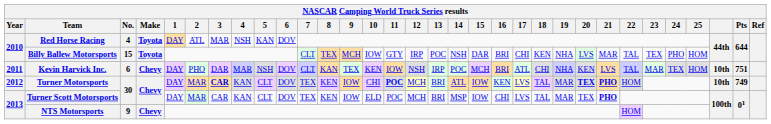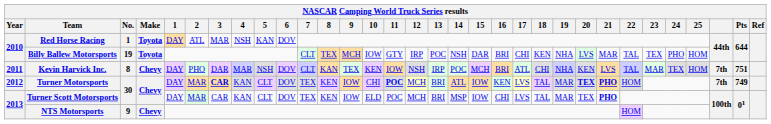 <table class="wikitable" style="text-align:center; font-size:75%">
 <tr>
 <th colspan=45><a href='#'>NASCAR</a> <a href='#'>Camping World Truck Series</a> results</th>
 </tr>
 <tr>
 <th>Year</th>
 <th>Team</th>
 <th>No.</th>
 <th>Make</th>
 <th>1</th>
 <th>2</th>
 <th>3</th>
 <th>4</th>
 <th>5</th>
 <th>6</th>
 <th>7</th>
 <th>8</th>
 <th>9</th>
 <th>10</th>
 <th>11</th>
 <th>12</th>
 <th>13</th>
 <th>14</th>
 <th>15</th>
 <th>16</th>
 <th>17</th>
 <th>18</th>
 <th>19</th>
 <th>20</th>
 <th>21</th>
 <th>22</th>
 <th>23</th>
 <th>24</th>
 <th>25</th>
 <th></th>
 <th>Pts</th>
 <th>Ref</th>
 </tr>
 <tr>
 <th rowspan=2><a href='#'>2010</a></th>
 <th nowrap><a href='#'>Red Horse Racing</a></th>
-<th>4</th>
+<th>1</th>
 <th><a href='#'>Toyota</a></th>
 <td style="background:#FFDF9F;"><a href='#'>DAY</a><br></td>
 <td><a href='#'>ATL</a></td>
 <td><a href='#'>MAR</a></td>
 <td><a href='#'>NSH</a></td>
 <td><a href='#'>KAN</a></td>
 <td><a href='#'>DOV</a></td>
 <td colspan=19></td>
 <th rowspan=2>44th</th>
 <th rowspan=2>644</th>
 <th rowspan=2></th>
 </tr>
 <tr>
 <th nowrap><a href='#'>Billy Ballew Motorsports</a></th>
-<th>15</th>
+<th>19</th>
 <th><a href='#'>Toyota</a></th>
 <td colspan=6></td>
 <td style="background:#DFFFDF;"><a href='#'>CLT</a><br></td>
 <td style="background:#FFDF9F;"><a href='#'>TEX</a><br></td>
 <td style="background:#FFDF9F;"><a href='#'>MCH</a><br></td>
 <td><a href='#'>IOW</a></td>
 <td><a href='#'>GTY</a></td>
 <td><a href='#'>IRP</a></td>
 <td><a href='#'>POC</a></td>
 <td><a href='#'>NSH</a></td>
 <td><a href='#'>DAR</a></td>
 <td><a href='#'>BRI</a></td>
 <td><a href='#'>CHI</a></td>
 <td><a href='#'>KEN</a></td>
 <td><a href='#'>NHA</a></td>
 <td style="background:#DFFFDF;"><a href='#'>LVS</a><br></td>
 <td><a href='#'>MAR</a></td>
 <td><a href='#'>TAL</a></td>
 <td><a href='#'>TEX</a></td>
 <td><a href='#'>PHO</a></td>
 <td><a href='#'>HOM</a></td>
 </tr>
 <tr>
 <th><a href='#'>2011</a></th>
 <th nowrap><a href='#'>Kevin Harvick Inc.</a></th>
-<th>6</th>
+<th>8</th>
 <th><a href='#'>Chevy</a></th>
 <td style="background:#EFCFFF;"><a href='#'>DAY</a><br></td>
 <td style="background:#DFFFDF;"><a href='#'>PHO</a><br></td>
 <td style="background:#EFCFFF;"><a href='#'>DAR</a><br></td>
 <td style="background:#CFCFFF;"><a href='#'>MAR</a><br></td>
 <td style="background:#DFDFDF;"><a href='#'>NSH</a><br></td>
 <td style="background:#EFCFFF;"><a href='#'>DOV</a><br></td>
 <td style="background:#CFCFFF;"><a href='#'>CLT</a><br></td>
 <td style="background:#FFDF9F;"><a href='#'>KAN</a><br></td>
 <td style="background:#DFFFDF;"><a href='#'>TEX</a><br></td>
 <td style="background:#EFCFFF;"><a href='#'>KEN</a><br></td>
 <td style="background:#FFDF9F;"><a href='#'>IOW</a><br></td>
 <td style="background:#DFDFDF;"><a href='#'>NSH</a><br></td>
 <td style="background:#DFFFDF;"><a href='#'>IRP</a><br></td>
 <td style="background:#DFFFDF;"><a href='#'>POC</a><br></td>
 <td style="background:#EFCFFF;"><a href='#'>MCH</a><br></td>
 <td style="background:#FFDF9F;"><a href='#'>BRI</a><br></td>
 <td style="background:#DFFFDF;"><a href='#'>ATL</a><br></td>
 <td style="background:#DFDFDF;"><a href='#'>CHI</a><br></td>
 <td style="background:#CFCFFF;"><a href='#'>NHA</a><br></td>
 <td style="background:#DFDFDF;"><a href='#'>KEN</a><br></td>
 <td style="background:#FFDF9F;"><a href='#'>LVS</a><br></td>
 <td style="background:#CFCFFF;"><a href='#'>TAL</a><br></td>
 <td style="background:#DFFFDF;"><a href='#'>MAR</a><br></td>
 <td style="background:#DFDFDF;"><a href='#'>TEX</a><br></td>
 <td style="background:#DFDFDF;"><a href='#'>HOM</a><br></td>
-<th>10th</th>
+<th>7th</th>
 <th>751</th>
 <th></th>
 </tr>
 <tr>
 <th><a href='#'>2012</a></th>
 <th nowrap><a href='#'>Turner Motorsports</a></th>
 <th rowspan=2>30</th>
 <th rowspan=2><a href='#'>Chevy</a></th>
 <td style="background:#EFCFFF;"><a href='#'>DAY</a><br></td>
 <td style="background:#FFDF9F;"><a href='#'>MAR</a><br></td>
 <td style="background:#FFDF9F;"><strong><a href='#'>CAR</a></strong><br></td>
 <td style="background:#DFDFDF;"><a href='#'>KAN</a><br></td>
 <td style="background:#EFCFFF;"><a href='#'>CLT</a><br></td>
 <td style="background:#DFDFDF;"><a href='#'>DOV</a><br></td>
 <td style="background:#DFDFDF;"><a href='#'>TEX</a><br></td>
 <td style="background:#EFCFFF;"><a href='#'>KEN</a><br></td>
 <td style="background:#FFDF9F;"><a href='#'>IOW</a><br></td>
 <td style="background:#EFCFFF;"><a href='#'>CHI</a><br></td>
 <td style="background:#DFDFDF;"><strong><a href='#'>POC</a></strong><br></td>
 <td style="background:#FFFFBF;"><a href='#'>MCH</a><br></td>
 <td style="background:#DFFFDF;"><a href='#'>BRI</a><br></td>
 <td style="background:#FFDF9F;"><a href='#'>ATL</a><br></td>
 <td style="background:#FFDF9F;"><a href='#'>IOW</a><br></td>
 <td style="background:#DFFFDF;"><a href='#'>KEN</a><br></td>
 <td style="background:#FFFFBF;"><a href='#'>LVS</a><br></td>
 <td style="background:#EFCFFF;"><a href='#'>TAL</a><br></td>
 <td style="background:#DFDFDF;"><a href='#'>MAR</a><br></td>
 <td style="background:#DFDFDF;"><strong><a href='#'>TEX</a></strong><br></td>
 <td style="background:#FFDF9F;"><strong><a href='#'>PHO</a></strong><br></td>
 <td style="background:#DFDFDF;"><a href='#'>HOM</a><br></td>
 <td colspan=3></td>
-<th>10th</th>
+<th>7th</th>
 <th>749</th>
 <th></th>
 </tr>
 <tr>
 <th rowspan=2><a href='#'>2013</a></th>
 <th nowrap><a href='#'>Turner Scott Motorsports</a></th>
 <td><a href='#'>DAY</a></td>
 <td style="background:#DFFFDF;"><a href='#'>MAR</a><br></td>
 <td><a href='#'>CAR</a></td>
 <td><a href='#'>KAN</a></td>
 <td><a href='#'>CLT</a></td>
 <td><a href='#'>DOV</a></td>
 <td><a href='#'>TEX</a></td>
 <td><a href='#'>KEN</a></td>
 <td><a href='#'>IOW</a></td>
 <td><a href='#'>ELD</a></td>
 <td><a href='#'>POC</a></td>
 <td><a href='#'>MCH</a></td>
 <td><a href='#'>BRI</a></td>
 <td><a href='#'>MSP</a></td>
 <td><a href='#'>IOW</a></td>
 <td><a href='#'>CHI</a></td>
 <td><a href='#'>LVS</a></td>
 <td><a href='#'>TAL</a></td>
 <td><a href='#'>MAR</a></td>
 <td><a href='#'>TEX</a></td>
 <td><strong><a href='#'>PHO</a></strong></td>
 <td colspan=4></td>
 <th rowspan=2>100th</th>
 <th rowspan=2>0<sup>1</sup></th>
 <th rowspan=2></th>
 </tr>
 <tr>
 <th nowrap><a href='#'>NTS Motorsports</a></th>
 <th>9</th>
 <th><a href='#'>Chevy</a></th>
 <td colspan=21></td>
 <td style="background:#EFCFFF;"><a href='#'>HOM</a><br></td>
 <td colspan=3></td>
 </tr>
 </table>
